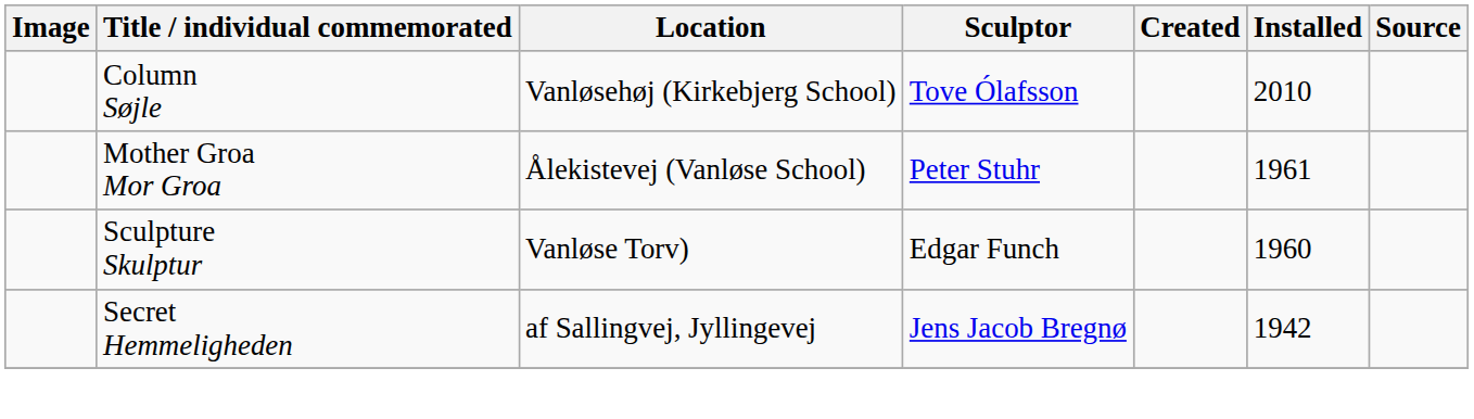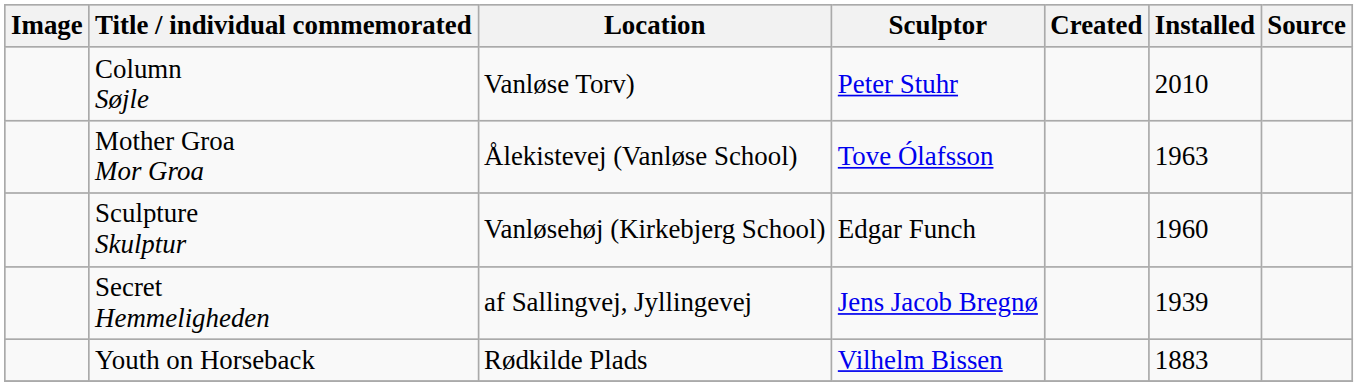 <table class="wikitable sortable">
 <tr>
 <th>Image</th>
 <th>Title / individual commemorated</th>
 <th>Location</th>
 <th>Sculptor</th>
 <th>Created</th>
 <th>Installed</th>
 <th>Source</th>
 </tr>
 <tr>
 <td></td>
 <td>Column <br> <em>Søjle</em></td>
-<td>Vanløsehøj (Kirkebjerg School)</td>
-<td><a href='#'>Tove Ólafsson</a></td>
+<td>Vanløse Torv)</td>
+<td><a href='#'>Peter Stuhr</a></td>
 <td></td>
 <td>2010</td>
 <td></td>
 </tr>
 <tr>
 <td></td>
 <td>Mother Groa <br> <em>Mor Groa</em></td>
 <td>Ålekistevej (Vanløse School)</td>
-<td><a href='#'>Peter Stuhr</a></td>
+<td><a href='#'>Tove Ólafsson</a></td>
 <td></td>
-<td>1961</td>
+<td>1963</td>
 <td></td>
 </tr>
 <tr>
 <td></td>
 <td>Sculpture<br> <em>Skulptur</em></td>
-<td>Vanløse Torv)</td>
+<td>Vanløsehøj (Kirkebjerg School)</td>
 <td>Edgar Funch</td>
 <td></td>
 <td>1960</td>
 <td></td>
 </tr>
 <tr>
 <td></td>
 <td>Secret<br> <em>Hemmeligheden</em></td>
 <td>af Sallingvej, Jyllingevej</td>
 <td><a href='#'>Jens Jacob Bregnø</a></td>
 <td></td>
-<td>1942</td>
+<td>1939</td>
+<td></td>
+</tr>
+<tr>
+<td></td>
+<td>Youth on Horseback</td>
+<td>Rødkilde Plads</td>
+<td><a href='#'>Vilhelm Bissen</a></td>
+<td></td>
+<td>1883</td>
 <td></td>
 </tr>
 <tr>
 </tr>
 </table>
